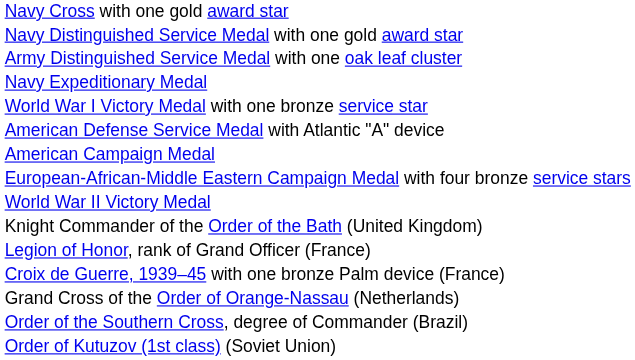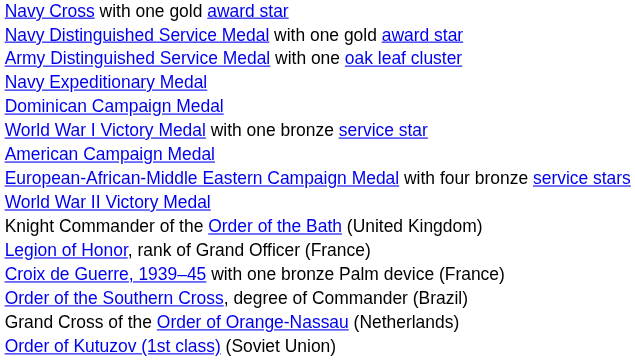 <table>
 <tr>
 <td></td>
 <td><a href='#'>Navy Cross</a> with one gold <a href='#'>award star</a></td>
 </tr>
 <tr>
 <td></td>
 <td><a href='#'>Navy Distinguished Service Medal</a> with one gold <a href='#'>award star</a></td>
 </tr>
 <tr>
 <td></td>
 <td><a href='#'>Army Distinguished Service Medal</a> with one <a href='#'>oak leaf cluster</a></td>
 </tr>
 <tr>
 <td></td>
 <td><a href='#'>Navy Expeditionary Medal</a></td>
 </tr>
 <tr>
 <td></td>
-<td><a href='#'>World War I Victory Medal</a> with one bronze <a href='#'>service star</a></td>
+<td><a href='#'>Dominican Campaign Medal</a></td>
 </tr>
 <tr>
 <td></td>
-<td><a href='#'>American Defense Service Medal</a> with Atlantic "A" device</td>
+<td><a href='#'>World War I Victory Medal</a> with one bronze <a href='#'>service star</a></td>
 </tr>
 <tr>
 <td></td>
 <td><a href='#'>American Campaign Medal</a></td>
 </tr>
 <tr>
 <td></td>
 <td><a href='#'>European-African-Middle Eastern Campaign Medal</a> with four bronze <a href='#'>service stars</a></td>
 </tr>
 <tr>
 <td></td>
 <td><a href='#'>World War II Victory Medal</a></td>
 </tr>
 <tr>
 <td></td>
 <td>Knight Commander of the <a href='#'>Order of the Bath</a> (United Kingdom)</td>
 </tr>
 <tr>
 <td></td>
 <td><a href='#'>Legion of Honor</a>, rank of Grand Officer (France)</td>
 </tr>
 <tr>
 <td></td>
 <td><a href='#'>Croix de Guerre, 1939–45</a> with one bronze Palm device (France)</td>
 </tr>
 <tr>
 <td></td>
-<td>Grand Cross of the <a href='#'>Order of Orange-Nassau</a> (Netherlands)</td>
+<td><a href='#'>Order of the Southern Cross</a>, degree of Commander (Brazil)</td>
 </tr>
 <tr>
 <td></td>
-<td><a href='#'>Order of the Southern Cross</a>, degree of Commander (Brazil)</td>
+<td>Grand Cross of the <a href='#'>Order of Orange-Nassau</a> (Netherlands)</td>
 </tr>
 <tr>
 <td></td>
 <td><a href='#'>Order of Kutuzov (1st class)</a>  (Soviet Union)</td>
 </tr>
 </table>
